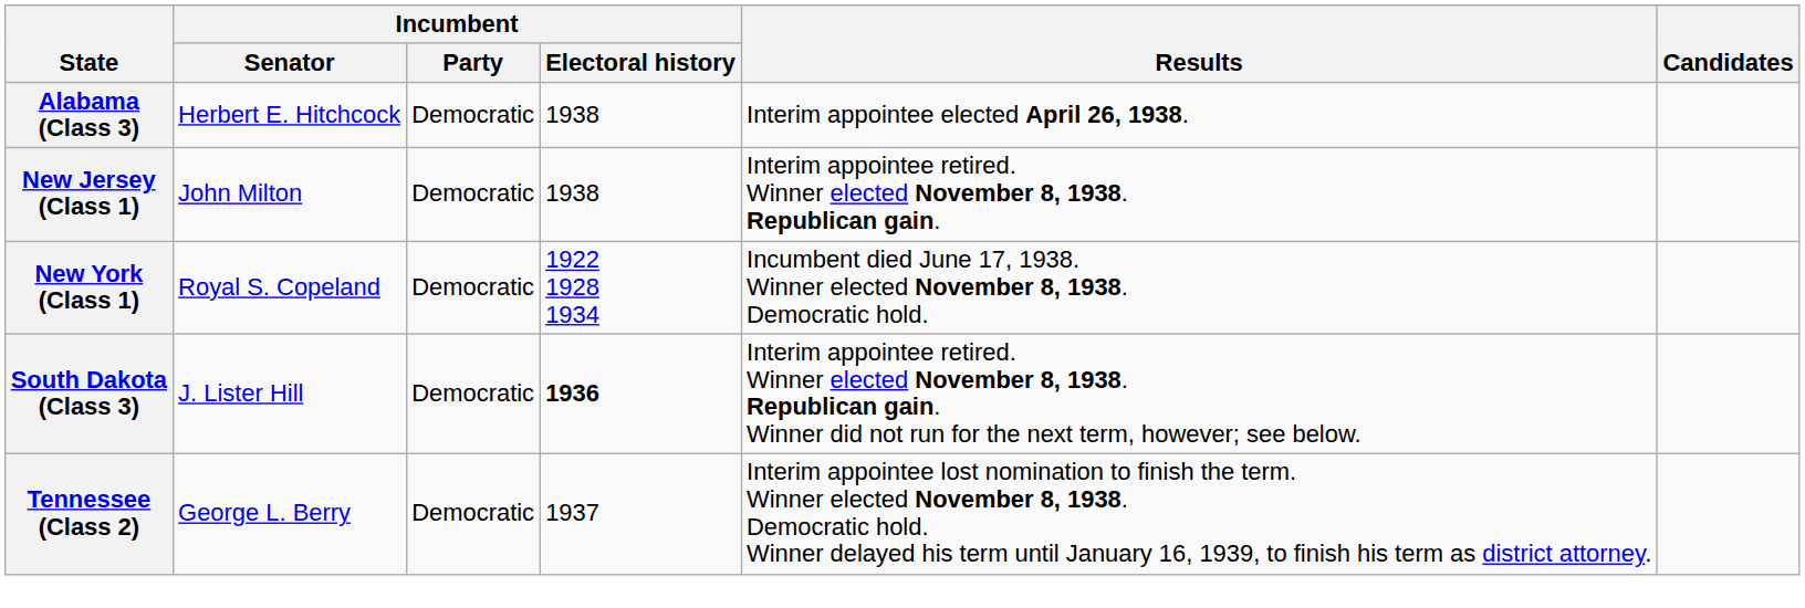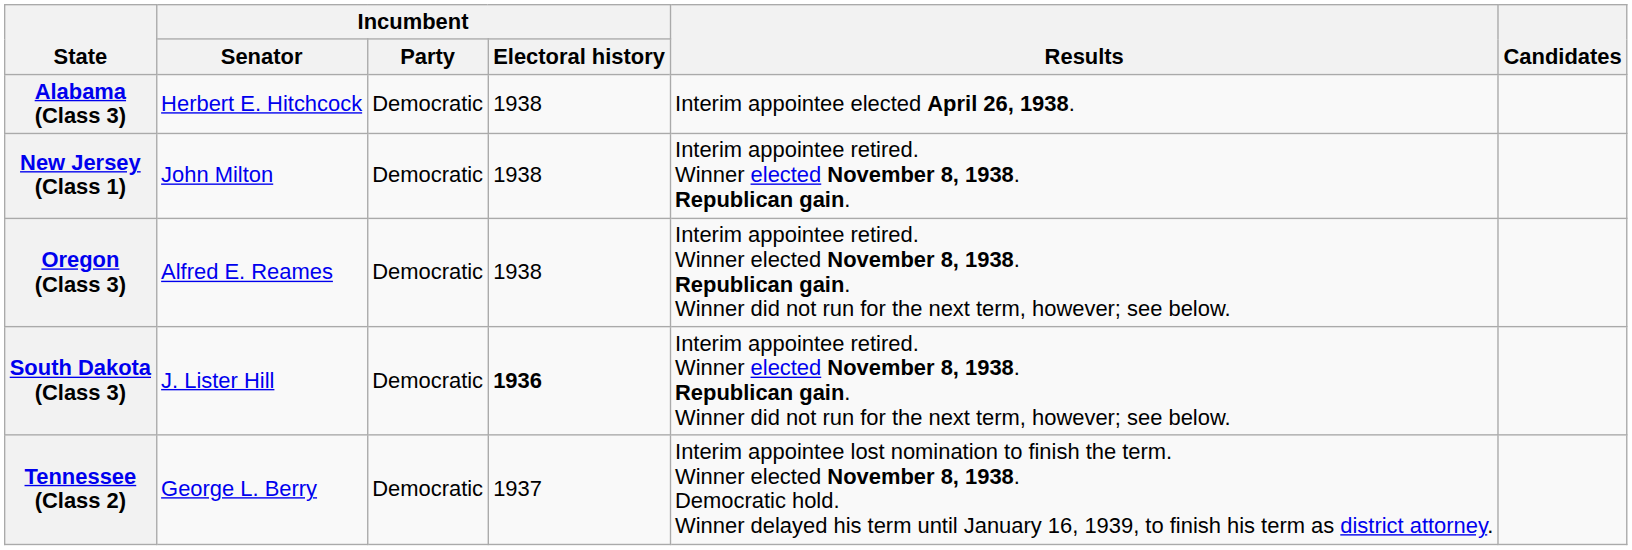 <table class=wikitable>
 <tr valign=bottom>
 <th rowspan=2>State</th>
 <th colspan=3>Incumbent</th>
 <th rowspan=2>Results</th>
 <th rowspan=2>Candidates</th>
 </tr>
 <tr>
 <th>Senator</th>
 <th>Party</th>
 <th>Electoral history</th>
 </tr>
 <tr>
 <th><a href='#'>Alabama</a><br>(Class 3)</th>
 <td><a href='#'>Herbert E. Hitchcock</a></td>
 <td>Democratic</td>
 <td>1938 </td>
 <td>Interim appointee elected <strong>April 26, 1938</strong>.</td>
 <td nowrap></td>
 </tr>
 <tr>
 <th><a href='#'>New Jersey</a><br>(Class 1)</th>
 <td><a href='#'>John Milton</a></td>
 <td>Democratic</td>
 <td>1938 </td>
 <td>Interim appointee retired.<br>Winner <a href='#'>elected</a> <strong>November 8, 1938</strong>.<br><strong>Republican gain</strong>.</td>
 <td nowrap></td>
 </tr>
 <tr>
-<th><a href='#'>New York</a><br>(Class 1)</th>
-<td><a href='#'>Royal S. Copeland</a></td>
+<th><a href='#'>Oregon</a><br>(Class 3)</th>
+<td><a href='#'>Alfred E. Reames</a></td>
 <td>Democratic</td>
-<td><a href='#'>1922</a><br><a href='#'>1928</a><br><a href='#'>1934</a></td>
-<td>Incumbent died June 17, 1938.<br>Winner elected <strong>November 8, 1938</strong>.<br>Democratic hold.</td>
+<td>1938 </td>
+<td>Interim appointee retired.<br>Winner elected <strong>November 8, 1938</strong>.<br><strong>Republican gain</strong>.<br>Winner did not run for the next term, however; see below.</td>
 <td nowrap></td>
 </tr>
 <tr>
 <th><a href='#'>South Dakota</a><br>(Class 3)</th>
 <td><a href='#'>J. Lister Hill</a></td>
 <td>Democratic</td>
 <td><strong>1936 </strong></td>
 <td>Interim appointee retired.<br>Winner <a href='#'>elected</a> <strong>November 8, 1938</strong>.<br><strong>Republican gain</strong>.<br>Winner did not run for the next term, however; see below.</td>
 <td nowrap></td>
 </tr>
 <tr>
 <th><a href='#'>Tennessee</a><br>(Class 2)</th>
 <td><a href='#'>George L. Berry</a></td>
 <td>Democratic</td>
 <td>1937 </td>
 <td>Interim appointee lost nomination to finish the term.<br>Winner elected <strong>November 8, 1938</strong>.<br>Democratic hold.<br>Winner delayed his term until January 16, 1939, to finish his term as <a href='#'>district attorney</a>.</td>
 <td nowrap></td>
 </tr>
 </table>
